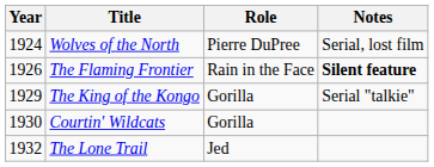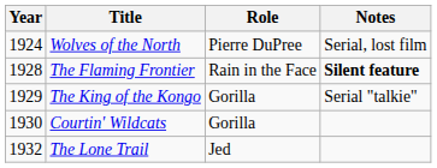 <table class="wikitable sortable">
 <tr>
 <th>Year</th>
 <th>Title</th>
 <th>Role</th>
 <th class = "unsortable">Notes</th>
 </tr>
 <tr>
 <td>1924</td>
 <td><em><a href='#'>Wolves of the North</a></em></td>
 <td>Pierre DuPree</td>
 <td>Serial, lost film</td>
 </tr>
 <tr>
-<td>1926</td>
+<td>1928</td>
 <td><em><a href='#'>The Flaming Frontier</a></em></td>
 <td>Rain in the Face</td>
 <td><strong>Silent feature</strong></td>
 </tr>
 <tr>
 <td>1929</td>
 <td><em><a href='#'>The King of the Kongo</a></em></td>
 <td>Gorilla</td>
 <td>Serial "talkie"</td>
 </tr>
 <tr>
 <td>1930</td>
 <td><em><a href='#'>Courtin' Wildcats</a></em></td>
 <td>Gorilla</td>
 <td></td>
 </tr>
 <tr>
 <td>1932</td>
 <td><em><a href='#'>The Lone Trail</a></em></td>
 <td>Jed</td>
 </tr>
 </table>
